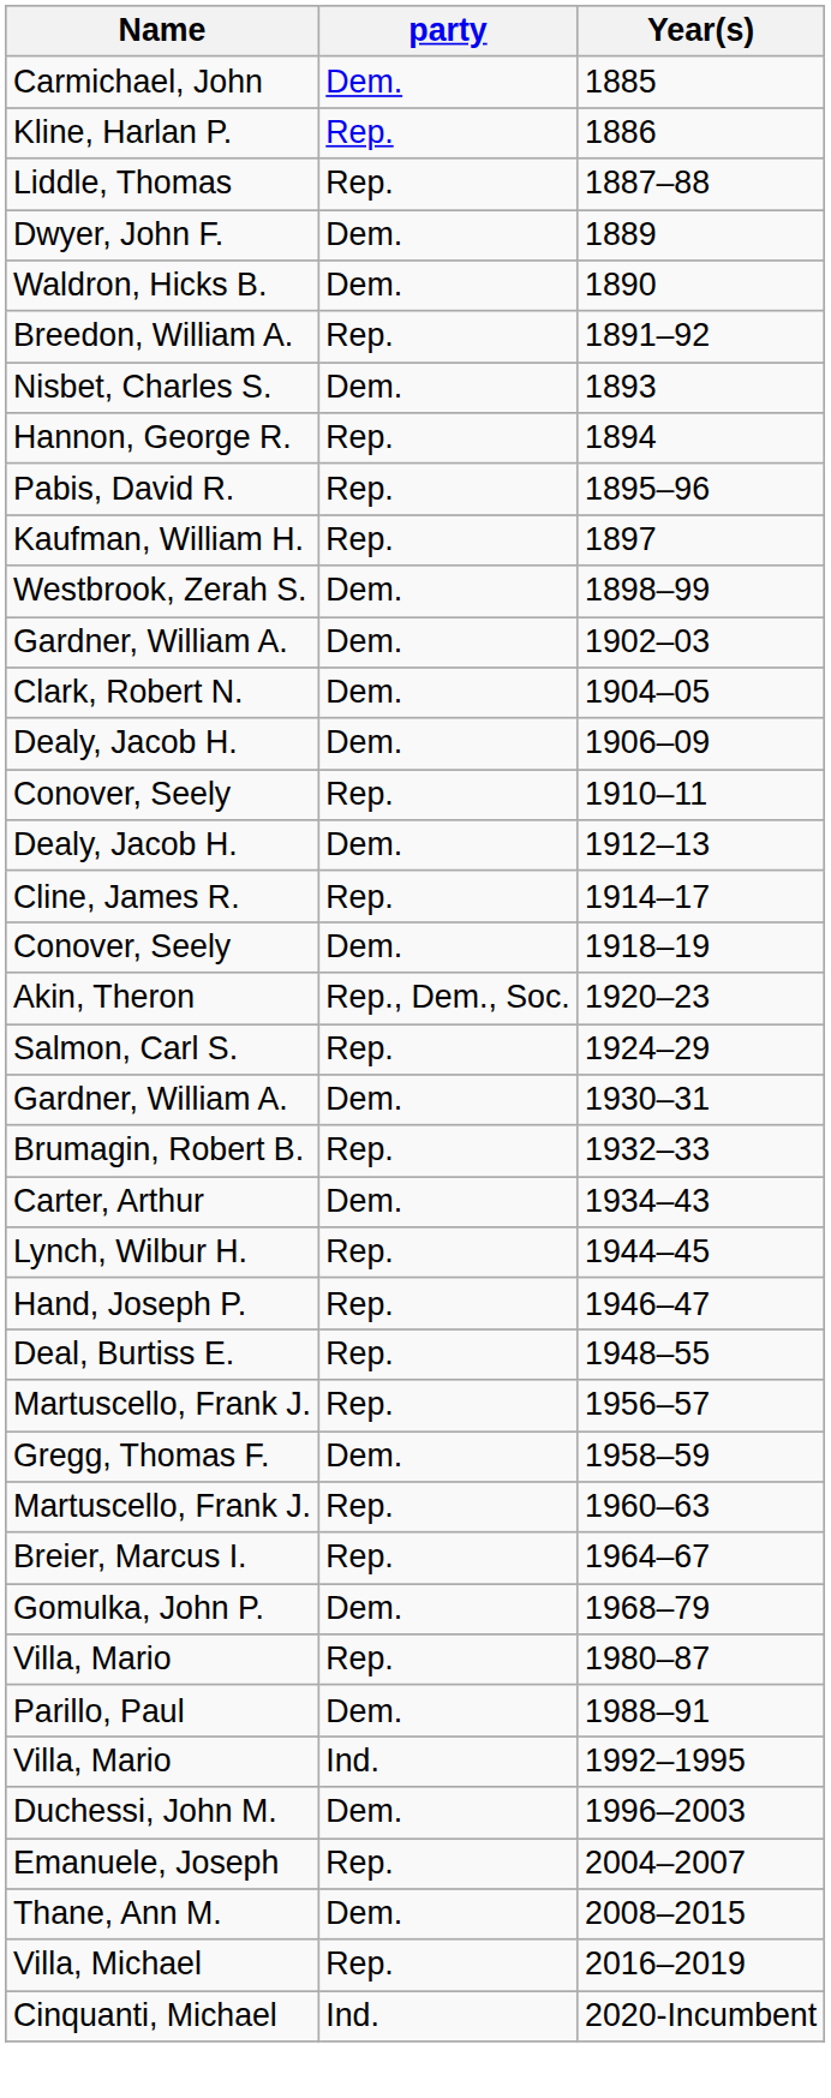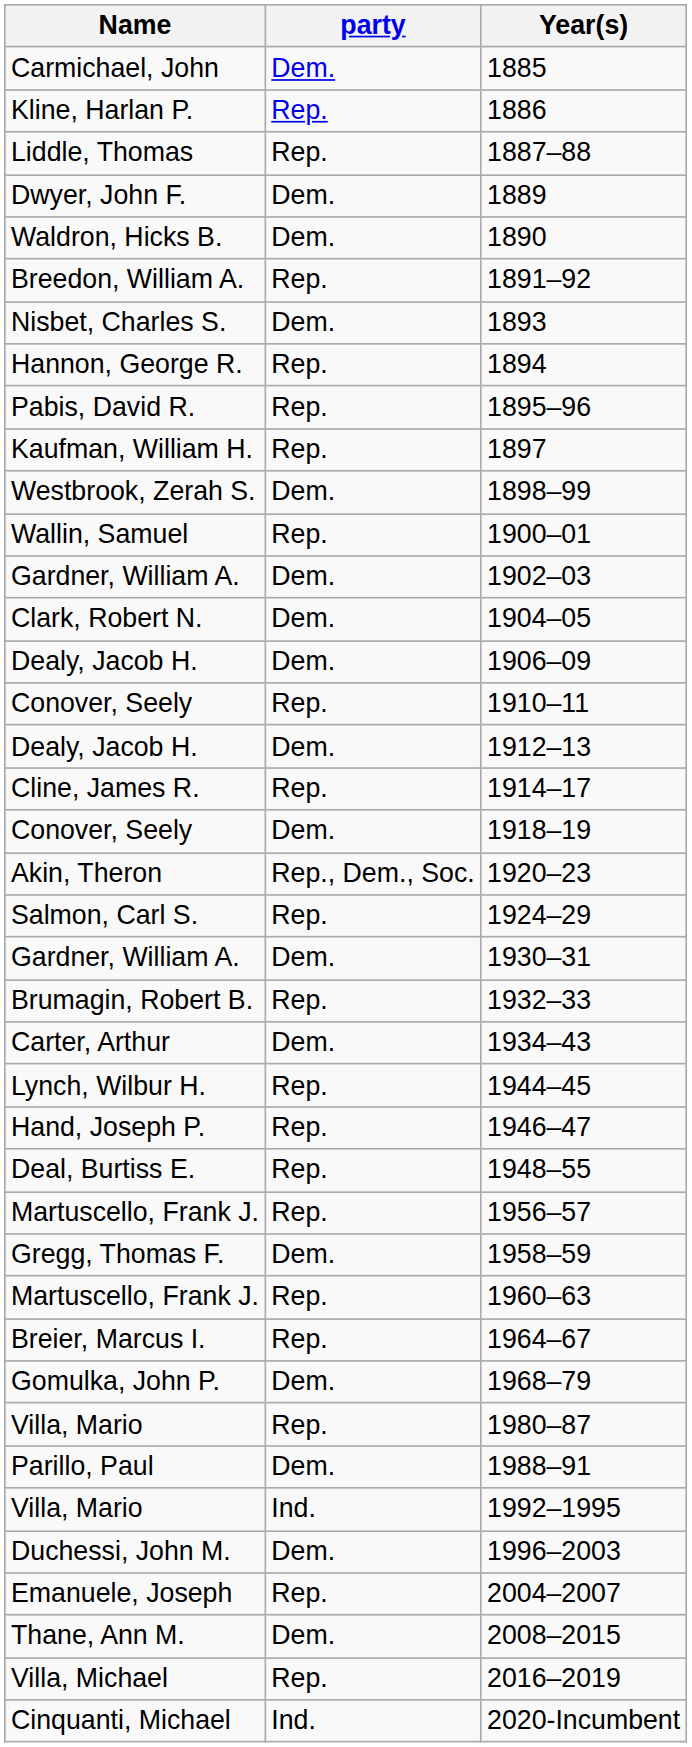 <table class="wikitable sortable">
 <tr>
 <th>Name</th>
 <th><a href='#'>party</a></th>
 <th>Year(s)</th>
 </tr>
 <tr>
 <td>Carmichael, John</td>
 <td><a href='#'>Dem.</a></td>
 <td>1885</td>
 </tr>
 <tr>
 <td>Kline, Harlan P.</td>
 <td><a href='#'>Rep.</a></td>
 <td>1886</td>
 </tr>
 <tr>
 <td>Liddle, Thomas</td>
 <td>Rep.</td>
 <td>1887–88</td>
 </tr>
 <tr>
 <td>Dwyer, John F.</td>
 <td>Dem.</td>
 <td>1889</td>
 </tr>
 <tr>
 <td>Waldron, Hicks B.</td>
 <td>Dem.</td>
 <td>1890</td>
 </tr>
 <tr>
 <td>Breedon, William A.</td>
 <td>Rep.</td>
 <td>1891–92</td>
 </tr>
 <tr>
 <td>Nisbet, Charles S.</td>
 <td>Dem.</td>
 <td>1893</td>
 </tr>
 <tr>
 <td>Hannon, George R.</td>
 <td>Rep.</td>
 <td>1894</td>
 </tr>
 <tr>
 <td>Pabis, David R.</td>
 <td>Rep.</td>
 <td>1895–96</td>
 </tr>
 <tr>
 <td>Kaufman, William H.</td>
 <td>Rep.</td>
 <td>1897</td>
 </tr>
 <tr>
 <td>Westbrook, Zerah S.</td>
 <td>Dem.</td>
 <td>1898–99</td>
+</tr>
+<tr>
+<td>Wallin, Samuel</td>
+<td>Rep.</td>
+<td>1900–01</td>
 </tr>
 <tr>
 <td>Gardner, William A.</td>
 <td>Dem.</td>
 <td>1902–03</td>
 </tr>
 <tr>
 <td>Clark, Robert N.</td>
 <td>Dem.</td>
 <td>1904–05</td>
 </tr>
 <tr>
 <td>Dealy, Jacob H.</td>
 <td>Dem.</td>
 <td>1906–09</td>
 </tr>
 <tr>
 <td>Conover, Seely</td>
 <td>Rep.</td>
 <td>1910–11</td>
 </tr>
 <tr>
 <td>Dealy, Jacob H.</td>
 <td>Dem.</td>
 <td>1912–13</td>
 </tr>
 <tr>
 <td>Cline, James R.</td>
 <td>Rep.</td>
 <td>1914–17</td>
 </tr>
 <tr>
 <td>Conover, Seely</td>
 <td>Dem.</td>
 <td>1918–19</td>
 </tr>
 <tr>
 <td>Akin, Theron</td>
 <td>Rep., Dem., Soc.</td>
 <td>1920–23</td>
 </tr>
 <tr>
 <td>Salmon, Carl S.</td>
 <td>Rep.</td>
 <td>1924–29</td>
 </tr>
 <tr>
 <td>Gardner, William A.</td>
 <td>Dem.</td>
 <td>1930–31</td>
 </tr>
 <tr>
 <td>Brumagin, Robert B.</td>
 <td>Rep.</td>
 <td>1932–33</td>
 </tr>
 <tr>
 <td>Carter, Arthur</td>
 <td>Dem.</td>
 <td>1934–43</td>
 </tr>
 <tr>
 <td>Lynch, Wilbur H.</td>
 <td>Rep.</td>
 <td>1944–45</td>
 </tr>
 <tr>
 <td>Hand, Joseph P.</td>
 <td>Rep.</td>
 <td>1946–47</td>
 </tr>
 <tr>
 <td>Deal, Burtiss E.</td>
 <td>Rep.</td>
 <td>1948–55</td>
 </tr>
 <tr>
 <td>Martuscello, Frank J.</td>
 <td>Rep.</td>
 <td>1956–57</td>
 </tr>
 <tr>
 <td>Gregg, Thomas F.</td>
 <td>Dem.</td>
 <td>1958–59</td>
 </tr>
 <tr>
 <td>Martuscello, Frank J.</td>
 <td>Rep.</td>
 <td>1960–63</td>
 </tr>
 <tr>
 <td>Breier, Marcus I.</td>
 <td>Rep.</td>
 <td>1964–67</td>
 </tr>
 <tr>
 <td>Gomulka, John P.</td>
 <td>Dem.</td>
 <td>1968–79</td>
 </tr>
 <tr>
 <td>Villa, Mario</td>
 <td>Rep.</td>
 <td>1980–87</td>
 </tr>
 <tr>
 <td>Parillo, Paul</td>
 <td>Dem.</td>
 <td>1988–91</td>
 </tr>
 <tr>
 <td>Villa, Mario</td>
 <td>Ind.</td>
 <td>1992–1995</td>
 </tr>
 <tr>
 <td>Duchessi, John M.</td>
 <td>Dem.</td>
 <td>1996–2003</td>
 </tr>
 <tr>
 <td>Emanuele, Joseph</td>
 <td>Rep.</td>
 <td>2004–2007</td>
 </tr>
 <tr>
 <td>Thane, Ann M.</td>
 <td>Dem.</td>
 <td>2008–2015</td>
 </tr>
 <tr>
 <td>Villa, Michael</td>
 <td>Rep.</td>
 <td>2016–2019</td>
 </tr>
 <tr>
 <td>Cinquanti, Michael</td>
 <td>Ind.</td>
 <td>2020-Incumbent</td>
 </tr>
 </table>
